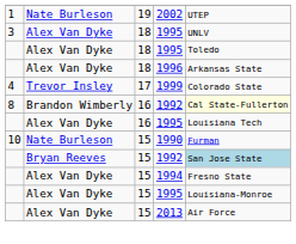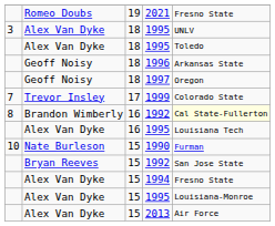 <table class="wikitable">
 <tr>
 </tr>
 <tr>
-<td>1</td>
-<td><a href='#'>Nate Burleson</a></td>
+<td></td>
+<td><a href='#'>Romeo Doubs</a></td>
 <td>19</td>
-<td><a href='#'>2002</a></td>
-<td style="font-size:80%;">UTEP</td>
+<td><a href='#'>2021</a></td>
+<td style="font-size:80%;">Fresno State</td>
 </tr>
 <tr>
 <td>3</td>
 <td><a href='#'>Alex Van Dyke</a></td>
 <td>18</td>
 <td><a href='#'>1995</a></td>
 <td style="font-size:80%;">UNLV</td>
 </tr>
 <tr>
 <td></td>
 <td>Alex Van Dyke</td>
 <td>18</td>
 <td><a href='#'>1995</a></td>
 <td style="font-size:80%;">Toledo</td>
 </tr>
 <tr>
 <td></td>
-<td>Alex Van Dyke</td>
+<td>Geoff Noisy</td>
 <td>18</td>
 <td><a href='#'>1996</a></td>
 <td style="font-size:80%;">Arkansas State</td>
 </tr>
 <tr>
-<td>4</td>
+<td></td>
+<td>Geoff Noisy</td>
+<td>18</td>
+<td><a href='#'>1997</a></td>
+<td style="font-size:80%;">Oregon</td>
+</tr>
+<tr>
+<td>7</td>
 <td><a href='#'>Trevor Insley</a></td>
 <td>17</td>
 <td><a href='#'>1999</a></td>
 <td style="font-size:80%;">Colorado State</td>
 </tr>
 <tr>
 <td>8</td>
 <td>Brandon Wimberly</td>
 <td>16</td>
 <td><a href='#'>1992</a></td>
 <td style="background: lightyellow; font-size:80%;">Cal State-Fullerton</td>
 </tr>
 <tr>
 <td></td>
 <td>Alex Van Dyke</td>
 <td>16</td>
 <td><a href='#'>1995</a></td>
 <td style="font-size:80%;">Louisiana Tech</td>
 </tr>
 <tr>
 <td>10</td>
 <td><a href='#'>Nate Burleson</a></td>
 <td>15</td>
 <td><a href='#'>1990</a></td>
 <td style="font-size:80%;"><a href='#'>Furman</a></td>
 </tr>
 <tr>
 <td></td>
 <td><a href='#'>Bryan Reeves</a></td>
 <td>15</td>
 <td><a href='#'>1992</a></td>
-<td style="background: lightblue; font-size:80%;">San Jose State</td>
+<td style="font-size:80%;">San Jose State</td>
 </tr>
 <tr>
 <td></td>
 <td>Alex Van Dyke</td>
 <td>15</td>
 <td><a href='#'>1994</a></td>
 <td style="font-size:80%;">Fresno State</td>
 </tr>
 <tr>
 <td></td>
 <td>Alex Van Dyke</td>
 <td>15</td>
 <td><a href='#'>1995</a></td>
 <td style="font-size:80%;">Louisiana-Monroe</td>
 </tr>
 <tr>
 <td></td>
 <td>Alex Van Dyke</td>
 <td>15</td>
 <td><a href='#'>2013</a></td>
 <td style="font-size:80%;">Air Force</td>
 </tr>
 </table>
